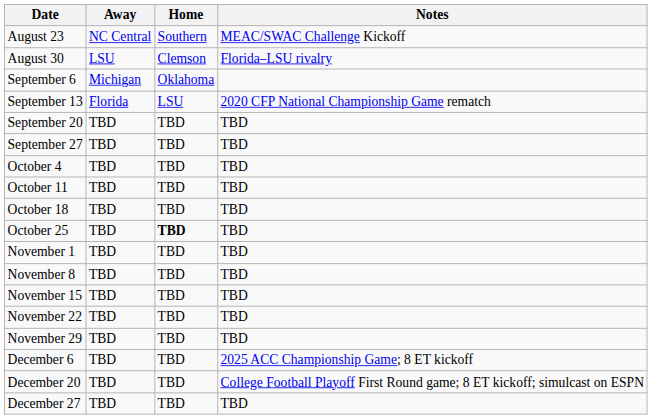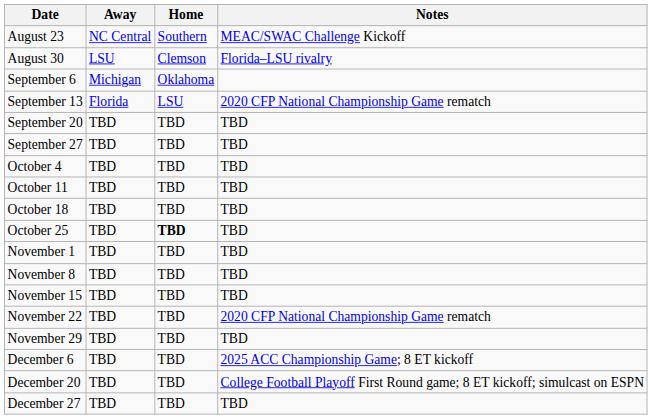 <table class="wikitable sortable">
 <tr>
 <th>Date</th>
 <th>Away</th>
 <th>Home</th>
 <th>Notes</th>
 </tr>
 <tr>
 <td>August 23</td>
 <td><a href='#'>NC Central</a></td>
 <td><a href='#'>Southern</a></td>
 <td><a href='#'>MEAC/SWAC Challenge</a> Kickoff</td>
 </tr>
 <tr>
 <td>August 30</td>
 <td><a href='#'>LSU</a></td>
 <td><a href='#'>Clemson</a></td>
 <td><a href='#'>Florida–LSU rivalry</a></td>
 </tr>
 <tr>
 <td>September 6</td>
 <td><a href='#'>Michigan</a></td>
 <td><a href='#'>Oklahoma</a></td>
 <td></td>
 </tr>
 <tr>
 <td>September 13</td>
 <td><a href='#'>Florida</a></td>
 <td><a href='#'>LSU</a></td>
 <td><a href='#'>2020 CFP National Championship Game</a> rematch</td>
 </tr>
 <tr>
 <td>September 20</td>
 <td>TBD</td>
 <td>TBD</td>
 <td>TBD</td>
 </tr>
 <tr>
 <td>September 27</td>
 <td>TBD</td>
 <td>TBD</td>
 <td>TBD</td>
 </tr>
 <tr>
 <td>October 4</td>
 <td>TBD</td>
 <td>TBD</td>
 <td>TBD</td>
 </tr>
 <tr>
 <td>October 11</td>
 <td>TBD</td>
 <td>TBD</td>
 <td>TBD</td>
 </tr>
 <tr>
 <td>October 18</td>
 <td>TBD</td>
 <td>TBD</td>
 <td>TBD</td>
 </tr>
 <tr>
 <td>October 25</td>
 <td>TBD</td>
 <td><strong>TBD</strong></td>
 <td>TBD</td>
 </tr>
 <tr>
 <td>November 1</td>
 <td>TBD</td>
 <td>TBD</td>
 <td>TBD</td>
 </tr>
 <tr>
 <td>November 8</td>
 <td>TBD</td>
 <td>TBD</td>
 <td>TBD</td>
 </tr>
 <tr>
 <td>November 15</td>
 <td>TBD</td>
 <td>TBD</td>
 <td>TBD</td>
 </tr>
 <tr>
 <td>November 22</td>
 <td>TBD</td>
 <td>TBD</td>
-<td>TBD</td>
+<td><a href='#'>2020 CFP National Championship Game</a> rematch</td>
 </tr>
 <tr>
 <td>November 29</td>
 <td>TBD</td>
 <td>TBD</td>
 <td>TBD</td>
 </tr>
 <tr>
 <td>December 6</td>
 <td>TBD</td>
 <td>TBD</td>
 <td><a href='#'>2025 ACC Championship Game</a>; 8 ET kickoff</td>
 </tr>
 <tr>
 <td>December 20</td>
 <td>TBD</td>
 <td>TBD</td>
 <td><a href='#'>College Football Playoff</a> First Round game; 8 ET kickoff; simulcast on ESPN</td>
 </tr>
 <tr>
 <td>December 27</td>
 <td>TBD</td>
 <td>TBD</td>
 <td>TBD</td>
 </tr>
 </table>
